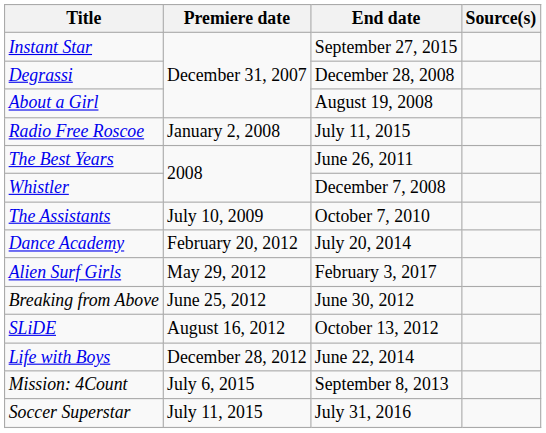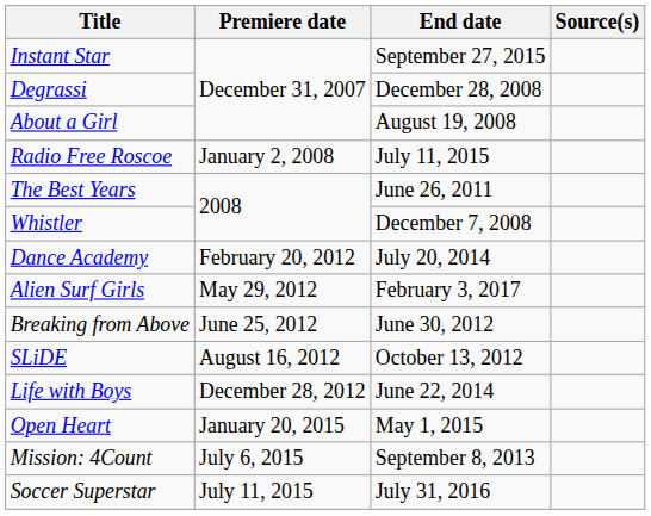 <table class="wikitable sortable">
 <tr>
 <th>Title</th>
 <th>Premiere date</th>
 <th>End date</th>
 <th>Source(s)</th>
 </tr>
 <tr>
 <td><em><a href='#'>Instant Star</a></em></td>
 <td rowspan=3>December 31, 2007</td>
 <td>September 27, 2015</td>
 <td></td>
 </tr>
 <tr>
 <td><em><a href='#'>Degrassi</a></em></td>
 <td>December 28, 2008</td>
 <td></td>
 </tr>
 <tr>
 <td><em><a href='#'>About a Girl</a></em></td>
 <td>August 19, 2008</td>
 <td></td>
 </tr>
 <tr>
 <td><em><a href='#'>Radio Free Roscoe</a></em></td>
 <td>January 2, 2008</td>
 <td>July 11, 2015</td>
 <td></td>
 </tr>
 <tr>
 <td><em><a href='#'>The Best Years</a></em></td>
 <td rowspan=2>2008</td>
 <td>June 26, 2011</td>
 <td></td>
 </tr>
 <tr>
 <td><em><a href='#'>Whistler</a></em></td>
 <td>December 7, 2008</td>
 <td></td>
 </tr>
 <tr>
-<td><em><a href='#'>The Assistants</a></em></td>
-<td>July 10, 2009</td>
-<td>October 7, 2010</td>
-<td></td>
-</tr>
-<tr>
 <td><em><a href='#'>Dance Academy</a></em></td>
 <td>February 20, 2012</td>
 <td>July 20, 2014</td>
 <td></td>
 </tr>
 <tr>
 <td><em><a href='#'>Alien Surf Girls</a></em></td>
 <td>May 29, 2012</td>
 <td>February 3, 2017</td>
 <td></td>
 </tr>
 <tr>
 <td><em>Breaking from Above</em></td>
 <td>June 25, 2012</td>
 <td>June 30, 2012</td>
 <td></td>
 </tr>
 <tr>
 <td><em><a href='#'>SLiDE</a></em></td>
 <td>August 16, 2012</td>
 <td>October 13, 2012</td>
 <td></td>
 </tr>
 <tr>
 <td><em><a href='#'>Life with Boys</a></em></td>
 <td>December 28, 2012</td>
 <td>June 22, 2014</td>
 <td></td>
 </tr>
 <tr>
+<td><em><a href='#'>Open Heart</a></em></td>
+<td>January 20, 2015</td>
+<td>May 1, 2015</td>
+<td></td>
+</tr>
+<tr>
 <td><em>Mission: 4Count</em></td>
 <td>July 6, 2015</td>
 <td>September 8, 2013</td>
 <td></td>
 </tr>
 <tr>
 <td><em>Soccer Superstar</em></td>
 <td>July 11, 2015</td>
 <td>July 31, 2016</td>
 <td></td>
 </tr>
 </table>
